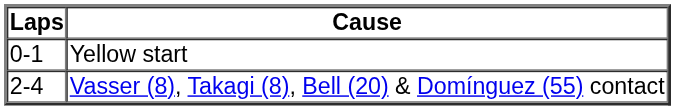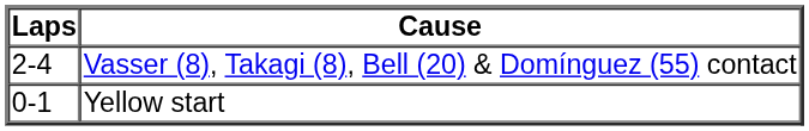 <table border=2 cellspacing=0>
 <tr>
 <th>Laps</th>
 <th>Cause</th>
 </tr>
 <tr>
+<td>2-4</td>
+<td><a href='#'>Vasser (8)</a>, <a href='#'>Takagi (8)</a>, <a href='#'>Bell (20)</a> & <a href='#'>Domínguez (55)</a> contact</td>
+</tr>
+<tr>
 <td>0-1</td>
 <td>Yellow start</td>
 </tr>
-<tr>
-<td>2-4</td>
-<td><a href='#'>Vasser (8)</a>, <a href='#'>Takagi (8)</a>, <a href='#'>Bell (20)</a> & <a href='#'>Domínguez (55)</a> contact</td>
-</tr>
 </table>
